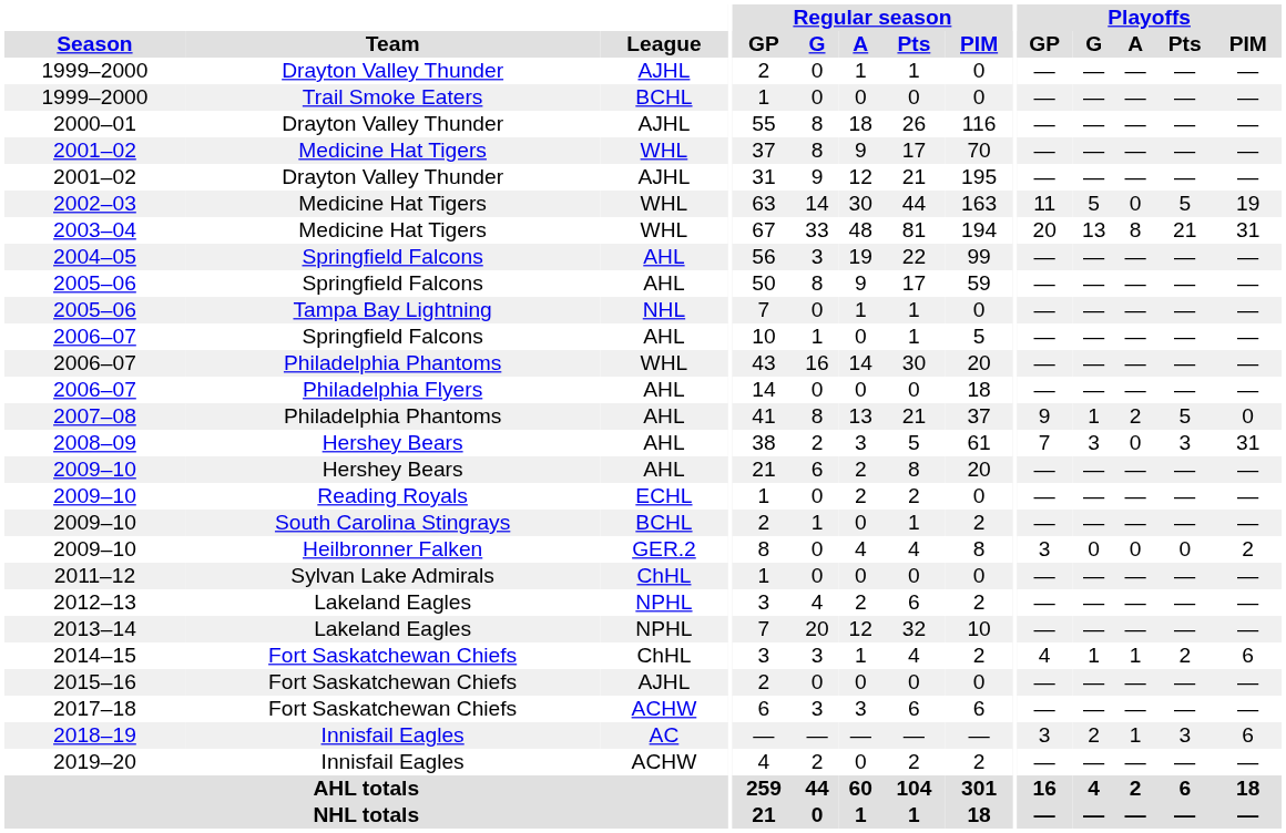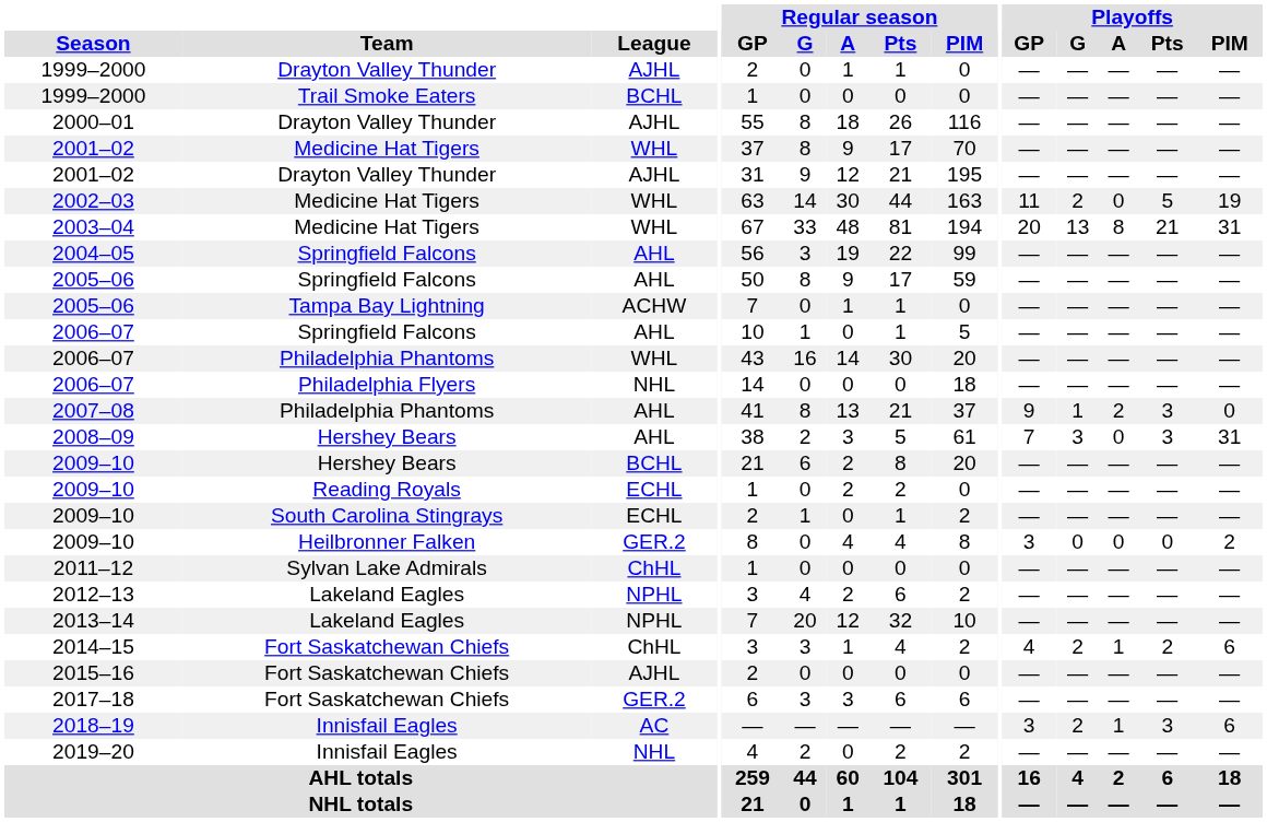 <table border="0" cellpadding="1" cellspacing="0" style="text-align:center; width:60em">
 <tr bgcolor="#e0e0e0">
 <th colspan="3" bgcolor="#ffffff"></th>
 <th rowspan="99" bgcolor="#ffffff"></th>
 <th colspan="5"><a href='#'>Regular season</a></th>
 <th rowspan="99" bgcolor="#ffffff"></th>
 <th colspan="5"><a href='#'>Playoffs</a></th>
 </tr>
 <tr bgcolor="#e0e0e0">
 <th><a href='#'>Season</a></th>
 <th>Team</th>
 <th>League</th>
 <th>GP</th>
 <th><a href='#'>G</a></th>
 <th><a href='#'>A</a></th>
 <th><a href='#'>Pts</a></th>
 <th><a href='#'>PIM</a></th>
 <th>GP</th>
 <th>G</th>
 <th>A</th>
 <th>Pts</th>
 <th>PIM</th>
 </tr>
 <tr>
 <td>1999–2000</td>
 <td><a href='#'>Drayton Valley Thunder</a></td>
 <td><a href='#'>AJHL</a></td>
 <td>2</td>
 <td>0</td>
 <td>1</td>
 <td>1</td>
 <td>0</td>
 <td>—</td>
 <td>—</td>
 <td>—</td>
 <td>—</td>
 <td>—</td>
 </tr>
 <tr bgcolor="#f0f0f0">
 <td>1999–2000</td>
 <td><a href='#'>Trail Smoke Eaters</a></td>
 <td><a href='#'>BCHL</a></td>
 <td>1</td>
 <td>0</td>
 <td>0</td>
 <td>0</td>
 <td>0</td>
 <td>—</td>
 <td>—</td>
 <td>—</td>
 <td>—</td>
 <td>—</td>
 </tr>
 <tr>
 <td>2000–01</td>
 <td>Drayton Valley Thunder</td>
 <td>AJHL</td>
 <td>55</td>
 <td>8</td>
 <td>18</td>
 <td>26</td>
 <td>116</td>
 <td>—</td>
 <td>—</td>
 <td>—</td>
 <td>—</td>
 <td>—</td>
 </tr>
 <tr bgcolor="#f0f0f0">
 <td><a href='#'>2001–02</a></td>
 <td><a href='#'>Medicine Hat Tigers</a></td>
 <td><a href='#'>WHL</a></td>
 <td>37</td>
 <td>8</td>
 <td>9</td>
 <td>17</td>
 <td>70</td>
 <td>—</td>
 <td>—</td>
 <td>—</td>
 <td>—</td>
 <td>—</td>
 </tr>
 <tr>
 <td>2001–02</td>
 <td>Drayton Valley Thunder</td>
 <td>AJHL</td>
 <td>31</td>
 <td>9</td>
 <td>12</td>
 <td>21</td>
 <td>195</td>
 <td>—</td>
 <td>—</td>
 <td>—</td>
 <td>—</td>
 <td>—</td>
 </tr>
 <tr bgcolor="#f0f0f0">
 <td><a href='#'>2002–03</a></td>
 <td>Medicine Hat Tigers</td>
 <td>WHL</td>
 <td>63</td>
 <td>14</td>
 <td>30</td>
 <td>44</td>
 <td>163</td>
 <td>11</td>
-<td>5</td>
+<td>2</td>
 <td>0</td>
 <td>5</td>
 <td>19</td>
 </tr>
 <tr>
 <td><a href='#'>2003–04</a></td>
 <td>Medicine Hat Tigers</td>
 <td>WHL</td>
 <td>67</td>
 <td>33</td>
 <td>48</td>
 <td>81</td>
 <td>194</td>
 <td>20</td>
 <td>13</td>
 <td>8</td>
 <td>21</td>
 <td>31</td>
 </tr>
 <tr bgcolor="#f0f0f0">
 <td><a href='#'>2004–05</a></td>
 <td><a href='#'>Springfield Falcons</a></td>
 <td><a href='#'>AHL</a></td>
 <td>56</td>
 <td>3</td>
 <td>19</td>
 <td>22</td>
 <td>99</td>
 <td>—</td>
 <td>—</td>
 <td>—</td>
 <td>—</td>
 <td>—</td>
 </tr>
 <tr>
 <td><a href='#'>2005–06</a></td>
 <td>Springfield Falcons</td>
 <td>AHL</td>
 <td>50</td>
 <td>8</td>
 <td>9</td>
 <td>17</td>
 <td>59</td>
 <td>—</td>
 <td>—</td>
 <td>—</td>
 <td>—</td>
 <td>—</td>
 </tr>
 <tr bgcolor="#f0f0f0">
 <td><a href='#'>2005–06</a></td>
 <td><a href='#'>Tampa Bay Lightning</a></td>
-<td><a href='#'>NHL</a></td>
+<td>ACHW</td>
 <td>7</td>
 <td>0</td>
 <td>1</td>
 <td>1</td>
 <td>0</td>
 <td>—</td>
 <td>—</td>
 <td>—</td>
 <td>—</td>
 <td>—</td>
 </tr>
 <tr>
 <td><a href='#'>2006–07</a></td>
 <td>Springfield Falcons</td>
 <td>AHL</td>
 <td>10</td>
 <td>1</td>
 <td>0</td>
 <td>1</td>
 <td>5</td>
 <td>—</td>
 <td>—</td>
 <td>—</td>
 <td>—</td>
 <td>—</td>
 </tr>
 <tr bgcolor="#f0f0f0">
 <td>2006–07</td>
 <td><a href='#'>Philadelphia Phantoms</a></td>
 <td>WHL</td>
 <td>43</td>
 <td>16</td>
 <td>14</td>
 <td>30</td>
 <td>20</td>
 <td>—</td>
 <td>—</td>
 <td>—</td>
 <td>—</td>
 <td>—</td>
 </tr>
 <tr>
 <td><a href='#'>2006–07</a></td>
 <td><a href='#'>Philadelphia Flyers</a></td>
-<td>AHL</td>
+<td>NHL</td>
 <td>14</td>
 <td>0</td>
 <td>0</td>
 <td>0</td>
 <td>18</td>
 <td>—</td>
 <td>—</td>
 <td>—</td>
 <td>—</td>
 <td>—</td>
 </tr>
 <tr bgcolor="#f0f0f0">
 <td><a href='#'>2007–08</a></td>
 <td>Philadelphia Phantoms</td>
 <td>AHL</td>
 <td>41</td>
 <td>8</td>
 <td>13</td>
 <td>21</td>
 <td>37</td>
 <td>9</td>
 <td>1</td>
 <td>2</td>
-<td>5</td>
+<td>3</td>
 <td>0</td>
 </tr>
 <tr>
 <td><a href='#'>2008–09</a></td>
 <td><a href='#'>Hershey Bears</a></td>
 <td>AHL</td>
 <td>38</td>
 <td>2</td>
 <td>3</td>
 <td>5</td>
 <td>61</td>
 <td>7</td>
 <td>3</td>
 <td>0</td>
 <td>3</td>
 <td>31</td>
 </tr>
 <tr bgcolor="#f0f0f0">
 <td><a href='#'>2009–10</a></td>
 <td>Hershey Bears</td>
-<td>AHL</td>
+<td><a href='#'>BCHL</a></td>
 <td>21</td>
 <td>6</td>
 <td>2</td>
 <td>8</td>
 <td>20</td>
 <td>—</td>
 <td>—</td>
 <td>—</td>
 <td>—</td>
 <td>—</td>
 </tr>
 <tr>
 <td><a href='#'>2009–10</a></td>
 <td><a href='#'>Reading Royals</a></td>
 <td><a href='#'>ECHL</a></td>
 <td>1</td>
 <td>0</td>
 <td>2</td>
 <td>2</td>
 <td>0</td>
 <td>—</td>
 <td>—</td>
 <td>—</td>
 <td>—</td>
 <td>—</td>
 </tr>
 <tr bgcolor="#f0f0f0">
 <td>2009–10</td>
 <td><a href='#'>South Carolina Stingrays</a></td>
-<td><a href='#'>BCHL</a></td>
+<td>ECHL</td>
 <td>2</td>
 <td>1</td>
 <td>0</td>
 <td>1</td>
 <td>2</td>
 <td>—</td>
 <td>—</td>
 <td>—</td>
 <td>—</td>
 <td>—</td>
 </tr>
 <tr>
 <td>2009–10</td>
 <td><a href='#'>Heilbronner Falken</a></td>
 <td><a href='#'>GER.2</a></td>
 <td>8</td>
 <td>0</td>
 <td>4</td>
 <td>4</td>
 <td>8</td>
 <td>3</td>
 <td>0</td>
 <td>0</td>
 <td>0</td>
 <td>2</td>
 </tr>
 <tr bgcolor="#f0f0f0">
 <td>2011–12</td>
 <td>Sylvan Lake Admirals</td>
 <td><a href='#'>ChHL</a></td>
 <td>1</td>
 <td>0</td>
 <td>0</td>
 <td>0</td>
 <td>0</td>
 <td>—</td>
 <td>—</td>
 <td>—</td>
 <td>—</td>
 <td>—</td>
 </tr>
 <tr>
 <td>2012–13</td>
 <td>Lakeland Eagles</td>
 <td><a href='#'>NPHL</a></td>
 <td>3</td>
 <td>4</td>
 <td>2</td>
 <td>6</td>
 <td>2</td>
 <td>—</td>
 <td>—</td>
 <td>—</td>
 <td>—</td>
 <td>—</td>
 </tr>
 <tr bgcolor="#f0f0f0">
 <td>2013–14</td>
 <td>Lakeland Eagles</td>
 <td>NPHL</td>
 <td>7</td>
 <td>20</td>
 <td>12</td>
 <td>32</td>
 <td>10</td>
 <td>—</td>
 <td>—</td>
 <td>—</td>
 <td>—</td>
 <td>—</td>
 </tr>
 <tr>
 <td>2014–15</td>
 <td><a href='#'>Fort Saskatchewan Chiefs</a></td>
 <td>ChHL</td>
 <td>3</td>
 <td>3</td>
 <td>1</td>
 <td>4</td>
 <td>2</td>
 <td>4</td>
-<td>1</td>
+<td>2</td>
 <td>1</td>
 <td>2</td>
 <td>6</td>
 </tr>
 <tr bgcolor="#f0f0f0">
 <td>2015–16</td>
 <td>Fort Saskatchewan Chiefs</td>
 <td>AJHL</td>
 <td>2</td>
 <td>0</td>
 <td>0</td>
 <td>0</td>
 <td>0</td>
 <td>—</td>
 <td>—</td>
 <td>—</td>
 <td>—</td>
 <td>—</td>
 </tr>
 <tr>
 <td>2017–18</td>
 <td>Fort Saskatchewan Chiefs</td>
-<td><a href='#'>ACHW</a></td>
+<td><a href='#'>GER.2</a></td>
 <td>6</td>
 <td>3</td>
 <td>3</td>
 <td>6</td>
 <td>6</td>
 <td>—</td>
 <td>—</td>
 <td>—</td>
 <td>—</td>
 <td>—</td>
 </tr>
 <tr bgcolor="#f0f0f0">
 <td><a href='#'>2018–19</a></td>
 <td><a href='#'>Innisfail Eagles</a></td>
 <td><a href='#'>AC</a></td>
 <td>—</td>
 <td>—</td>
 <td>—</td>
 <td>—</td>
 <td>—</td>
 <td>3</td>
 <td>2</td>
 <td>1</td>
 <td>3</td>
 <td>6</td>
 </tr>
 <tr>
 <td>2019–20</td>
 <td>Innisfail Eagles</td>
-<td>ACHW</td>
+<td><a href='#'>NHL</a></td>
 <td>4</td>
 <td>2</td>
 <td>0</td>
 <td>2</td>
 <td>2</td>
 <td>—</td>
 <td>—</td>
 <td>—</td>
 <td>—</td>
 <td>—</td>
 </tr>
 <tr bgcolor="#e0e0e0">
 <th colspan="3">AHL totals</th>
 <th>259</th>
 <th>44</th>
 <th>60</th>
 <th>104</th>
 <th>301</th>
 <th>16</th>
 <th>4</th>
 <th>2</th>
 <th>6</th>
 <th>18</th>
 </tr>
 <tr bgcolor="#e0e0e0">
 <th colspan="3">NHL totals</th>
 <th>21</th>
 <th>0</th>
 <th>1</th>
 <th>1</th>
 <th>18</th>
 <th>—</th>
 <th>—</th>
 <th>—</th>
 <th>—</th>
 <th>—</th>
 </tr>
 </table>
